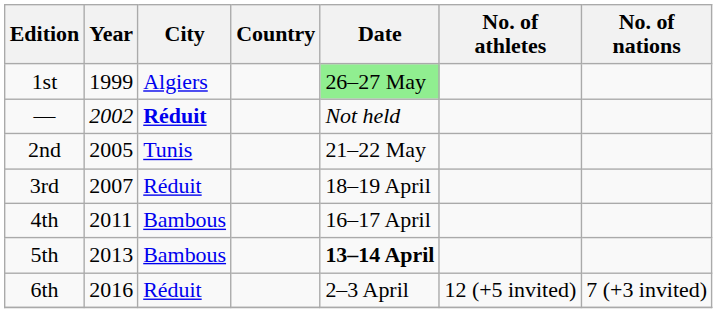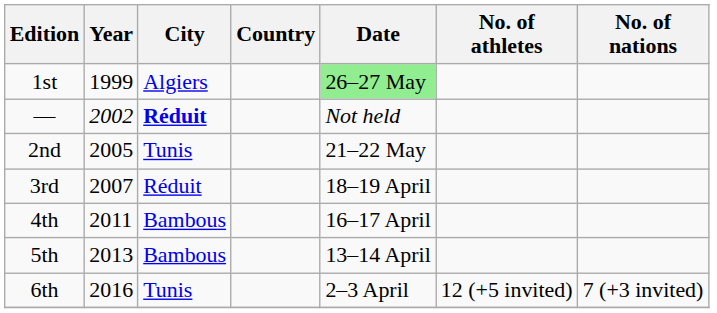 <table class="wikitable">
 <tr>
 <th>Edition</th>
 <th>Year</th>
 <th>City</th>
 <th>Country</th>
 <th>Date</th>
 <th>No. of<br>athletes</th>
 <th>No. of<br>nations</th>
 </tr>
 <tr>
 <td align=center>1st</td>
 <td>1999</td>
 <td><a href='#'>Algiers</a></td>
 <td></td>
 <td style="background: lightgreen;">26–27 May</td>
 <td></td>
 <td></td>
 </tr>
 <tr>
 <td align=center>—</td>
 <td><em>2002</em></td>
 <td><strong><a href='#'>Réduit</a></strong></td>
 <td></td>
 <td><em>Not held</em></td>
 <td></td>
 <td></td>
 </tr>
 <tr>
 <td align=center>2nd</td>
 <td>2005</td>
 <td><a href='#'>Tunis</a></td>
 <td></td>
 <td>21–22 May</td>
 <td></td>
 <td></td>
 </tr>
 <tr>
 <td align=center>3rd</td>
 <td>2007</td>
 <td><a href='#'>Réduit</a></td>
 <td></td>
 <td>18–19 April</td>
 <td></td>
 <td></td>
 </tr>
 <tr>
 <td align=center>4th</td>
 <td>2011</td>
 <td><a href='#'>Bambous</a></td>
 <td></td>
 <td>16–17 April</td>
 <td></td>
 <td></td>
 </tr>
 <tr>
 <td align=center>5th</td>
 <td>2013</td>
 <td><a href='#'>Bambous</a></td>
 <td></td>
-<td><strong>13–14 April</strong></td>
+<td>13–14 April</td>
 <td></td>
 <td></td>
 </tr>
 <tr>
 <td align=center>6th</td>
 <td>2016</td>
-<td><a href='#'>Réduit</a></td>
+<td><a href='#'>Tunis</a></td>
 <td></td>
 <td>2–3 April</td>
 <td>12 (+5 invited)</td>
 <td>7 (+3 invited)</td>
 </tr>
 <tr>
 </tr>
 </table>
